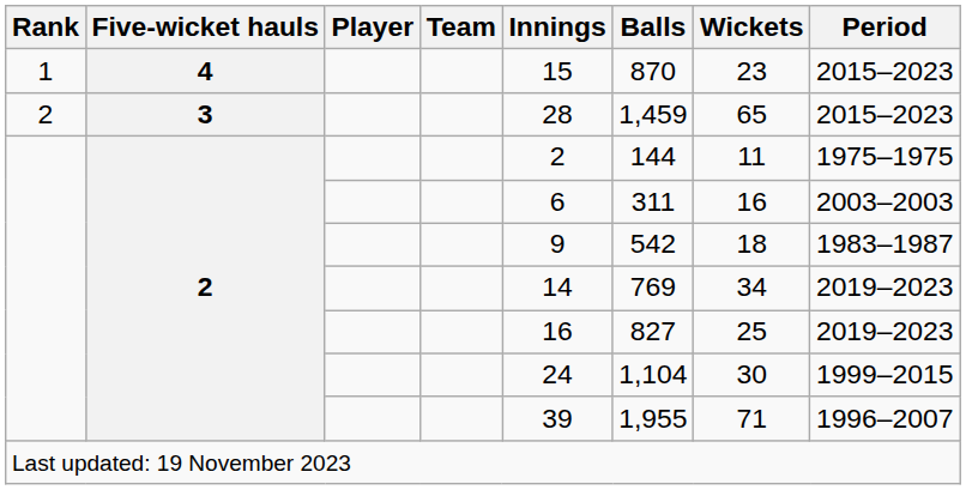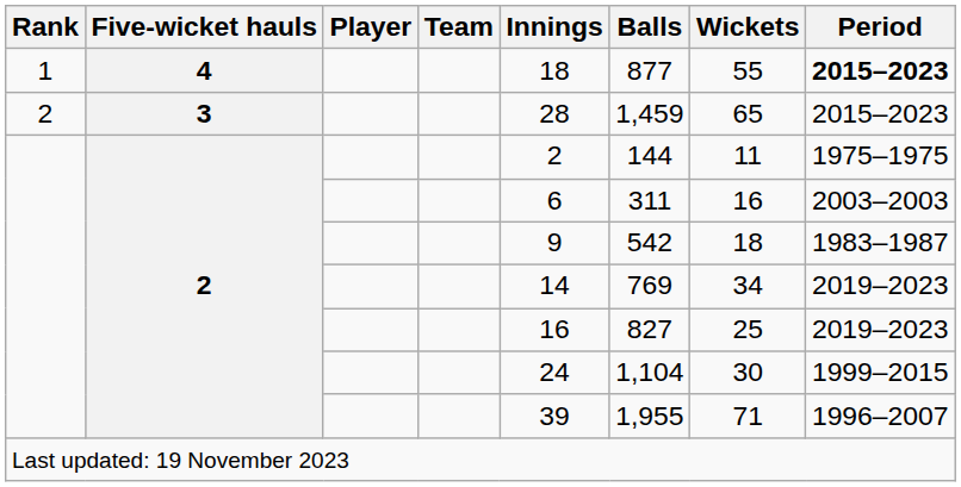 <table class="wikitable plainrowheaders sortable">
 <tr>
 <th scope=col>Rank</th>
 <th scope=col>Five-wicket hauls</th>
 <th scope=col>Player</th>
 <th scope=col>Team</th>
 <th scope=col>Innings</th>
 <th scope=col>Balls</th>
 <th scope=col>Wickets</th>
 <th scope=col>Period</th>
 </tr>
 <tr>
 <td align=center>1</td>
 <th scope=row style=text-align:center;>4</th>
 <td></td>
 <td></td>
-<td align=center>15</td>
-<td align=center>870</td>
-<td align=center>23</td>
-<td>2015–2023</td>
+<td align=center>18</td>
+<td align=center>877</td>
+<td align=center>55</td>
+<td><strong>2015–2023</strong></td>
 </tr>
 <tr>
 <td align=center>2</td>
 <th scope=row style=text-align:center;>3</th>
 <td></td>
 <td></td>
 <td align=center>28</td>
 <td align=center>1,459</td>
 <td align=center>65</td>
 <td>2015–2023</td>
 </tr>
 <tr>
 <td align=center rowspan=7></td>
 <th scope=row style=text-align:center; rowspan=7>2</th>
 <td></td>
 <td></td>
 <td align=center>2</td>
 <td align=center>144</td>
 <td align=center>11</td>
 <td>1975–1975</td>
 </tr>
 <tr>
 <td></td>
 <td></td>
 <td align=center>6</td>
 <td align=center>311</td>
 <td align=center>16</td>
 <td>2003–2003</td>
 </tr>
 <tr>
 <td></td>
 <td></td>
 <td align=center>9</td>
 <td align=center>542</td>
 <td align=center>18</td>
 <td>1983–1987</td>
 </tr>
 <tr>
 <td></td>
 <td></td>
 <td align=center>14</td>
 <td align=center>769</td>
 <td align=center>34</td>
 <td>2019–2023</td>
 </tr>
 <tr>
 <td></td>
 <td></td>
 <td align=center>16</td>
 <td align=center>827</td>
 <td align=center>25</td>
 <td>2019–2023</td>
 </tr>
 <tr>
 <td></td>
 <td></td>
 <td align=center>24</td>
 <td align=center>1,104</td>
 <td align=center>30</td>
 <td>1999–2015</td>
 </tr>
 <tr>
 <td></td>
 <td></td>
 <td align=center>39</td>
 <td align=center>1,955</td>
 <td align=center>71</td>
 <td>1996–2007</td>
 </tr>
 <tr class=sortbottom>
 <td colspan=8><small>Last updated: 19 November 2023</small></td>
 </tr>
 </table>
